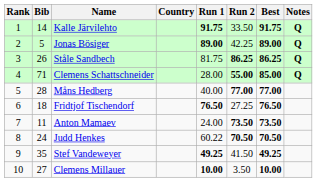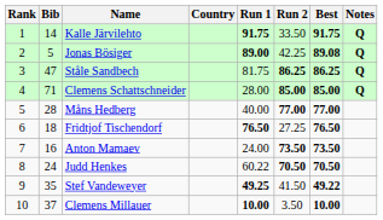 <table class="wikitable sortable" style="text-align:center">
 <tr>
 <th>Rank</th>
 <th>Bib</th>
 <th>Name</th>
 <th>Country</th>
 <th>Run 1</th>
 <th>Run 2</th>
 <th>Best</th>
 <th>Notes</th>
 </tr>
 <tr bgcolor="#ccffcc">
 <td>1</td>
 <td>14</td>
 <td align=left><a href='#'>Kalle Järvilehto</a></td>
 <td align=left></td>
 <td><strong>91.75</strong></td>
 <td>33.50</td>
 <td><strong>91.75</strong></td>
 <td><strong>Q</strong></td>
 </tr>
 <tr bgcolor="#ccffcc">
 <td>2</td>
 <td>5</td>
 <td align=left><a href='#'>Jonas Bösiger</a></td>
 <td align=left></td>
 <td><strong>89.00</strong></td>
 <td>42.25</td>
-<td><strong>89.00</strong></td>
+<td><strong>89.08</strong></td>
 <td><strong>Q</strong></td>
 </tr>
 <tr bgcolor="#ccffcc">
 <td>3</td>
-<td>26</td>
+<td>47</td>
 <td align=left><a href='#'>Ståle Sandbech</a></td>
 <td align=left></td>
 <td>81.75</td>
 <td><strong>86.25</strong></td>
 <td><strong>86.25</strong></td>
 <td><strong>Q</strong></td>
 </tr>
 <tr bgcolor="#ccffcc">
 <td>4</td>
 <td>71</td>
 <td align=left><a href='#'>Clemens Schattschneider</a></td>
 <td align=left></td>
 <td>28.00</td>
-<td><strong>55.00</strong></td>
+<td><strong>85.00</strong></td>
 <td><strong>85.00</strong></td>
 <td><strong>Q</strong></td>
 </tr>
 <tr>
 <td>5</td>
 <td>28</td>
 <td align=left><a href='#'>Måns Hedberg</a></td>
 <td align=left></td>
 <td>40.00</td>
 <td><strong>77.00</strong></td>
 <td><strong>77.00</strong></td>
 <td></td>
 </tr>
 <tr>
 <td>6</td>
 <td>18</td>
 <td align=left><a href='#'>Fridtjof Tischendorf</a></td>
 <td align=left></td>
 <td><strong>76.50</strong></td>
 <td>27.25</td>
 <td><strong>76.50</strong></td>
 <td></td>
 </tr>
 <tr>
 <td>7</td>
-<td>11</td>
+<td>16</td>
 <td align=left><a href='#'>Anton Mamaev</a></td>
 <td align=left></td>
 <td>24.00</td>
 <td><strong>73.50</strong></td>
 <td><strong>73.50</strong></td>
 <td></td>
 </tr>
 <tr>
 <td>8</td>
 <td>24</td>
 <td align=left><a href='#'>Judd Henkes</a></td>
 <td align=left></td>
 <td>60.22</td>
 <td><strong>70.50</strong></td>
 <td><strong>70.50</strong></td>
 <td></td>
 </tr>
 <tr>
 <td>9</td>
 <td>35</td>
 <td align=left><a href='#'>Stef Vandeweyer</a></td>
 <td align=left></td>
 <td><strong>49.25</strong></td>
 <td>41.50</td>
-<td><strong>49.25</strong></td>
+<td><strong>49.22</strong></td>
 <td></td>
 </tr>
 <tr>
 <td>10</td>
-<td>27</td>
+<td>37</td>
 <td align=left><a href='#'>Clemens Millauer</a></td>
 <td align=left></td>
 <td><strong>10.00</strong></td>
 <td>3.50</td>
 <td><strong>10.00</strong></td>
 <td></td>
 </tr>
 </table>
